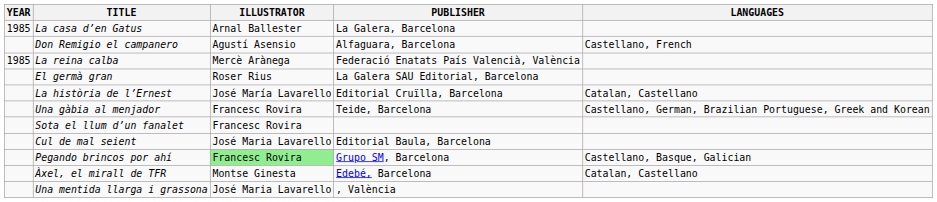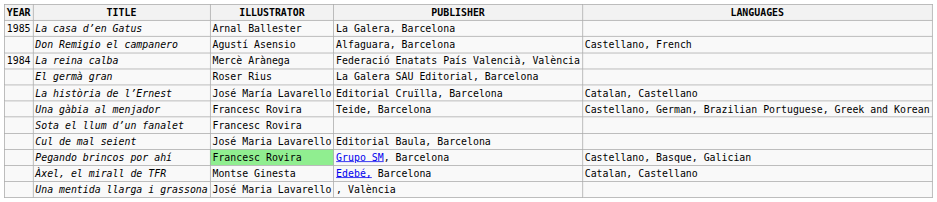 <table class="wikitable mw-collapsible mw-collapsed">
 <tr>
 <th><strong>YEAR</strong></th>
 <th><strong>TITLE</strong></th>
 <th><strong>ILLUSTRATOR</strong></th>
 <th><strong>PUBLISHER</strong></th>
 <th><strong>LANGUAGES</strong></th>
 </tr>
 <tr>
 <td>1985</td>
 <td><em>La casa d’en Gatus</em></td>
 <td>Arnal Ballester</td>
 <td>La Galera, Barcelona</td>
 <td></td>
 </tr>
 <tr>
 <td></td>
 <td><em>Don Remigio el campanero</em></td>
 <td>Agustí Asensio</td>
 <td>Alfaguara, Barcelona</td>
 <td>Castellano, French</td>
 </tr>
 <tr>
-<td>1985</td>
+<td>1984</td>
 <td><em>La reina calba</em></td>
 <td>Mercè Arànega</td>
 <td>Federació Enatats País Valencià, València</td>
 <td></td>
 </tr>
 <tr>
 <td></td>
 <td><em>El germà gran</em></td>
 <td>Roser Rius</td>
 <td>La Galera SAU Editorial, Barcelona</td>
 <td></td>
 </tr>
 <tr>
 <td></td>
 <td><em>La història de l’Ernest</em></td>
 <td>José María Lavarello</td>
 <td>Editorial Cruïlla, Barcelona</td>
 <td>Catalan, Castellano</td>
 </tr>
 <tr>
 <td></td>
 <td><em>Una gàbia al menjador</em></td>
 <td>Francesc Rovira</td>
 <td>Teide, Barcelona</td>
 <td>Castellano, German, Brazilian Portuguese, Greek and Korean</td>
 </tr>
 <tr>
 <td></td>
 <td><em>Sota el llum d’un fanalet</em></td>
 <td>Francesc Rovira</td>
 <td></td>
 <td></td>
 </tr>
 <tr>
 <td></td>
 <td><em>Cul de mal seient</em></td>
 <td>José Maria Lavarello</td>
 <td>Editorial Baula, Barcelona</td>
 <td></td>
 </tr>
 <tr>
 <td></td>
 <td><em>Pegando brincos por ahí</em></td>
 <td style="background: lightgreen;">Francesc Rovira</td>
 <td><a href='#'>Grupo SM</a>, Barcelona</td>
 <td>Castellano, Basque, Galician</td>
 </tr>
 <tr>
 <td></td>
 <td><em>Àxel, el mirall de TFR</em></td>
 <td>Montse Ginesta</td>
 <td><a href='#'>Edebé,</a> Barcelona</td>
 <td>Catalan, Castellano</td>
 </tr>
 <tr>
 <td></td>
 <td><em>Una mentida llarga i grassona</em></td>
 <td>José Maria Lavarello</td>
 <td>, València</td>
 <td></td>
 </tr>
 </table>
